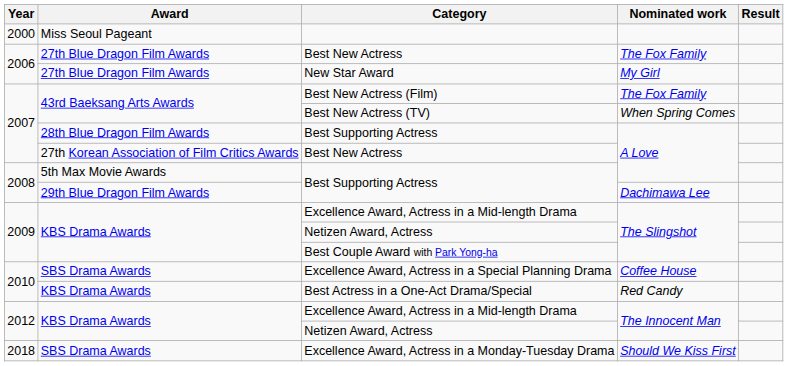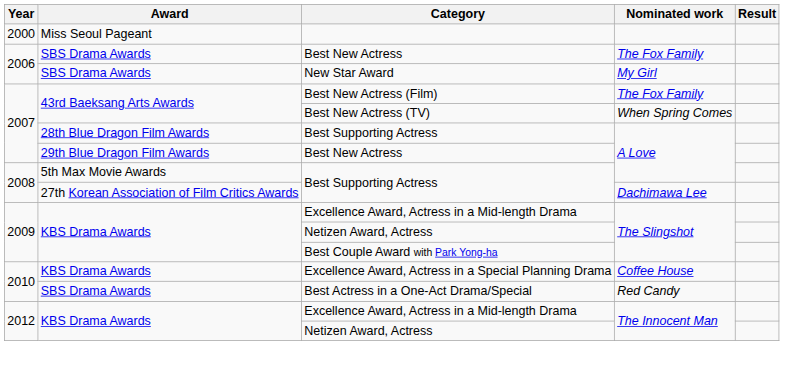 <table class="wikitable">
 <tr>
 <th>Year</th>
 <th>Award</th>
 <th>Category</th>
 <th>Nominated work</th>
 <th>Result</th>
 </tr>
 <tr>
 <td>2000</td>
 <td>Miss Seoul Pageant</td>
 <td></td>
 <td></td>
 <td></td>
 </tr>
 <tr>
 <td rowspan=2>2006</td>
-<td><a href='#'>27th Blue Dragon Film Awards</a></td>
+<td><a href='#'>SBS Drama Awards</a></td>
 <td>Best New Actress</td>
 <td><em><a href='#'>The Fox Family</a></em></td>
 <td></td>
 </tr>
 <tr>
-<td><a href='#'>27th Blue Dragon Film Awards</a></td>
+<td><a href='#'>SBS Drama Awards</a></td>
 <td>New Star Award</td>
 <td><em><a href='#'>My Girl</a></em></td>
 <td></td>
 </tr>
 <tr>
 <td rowspan=4>2007</td>
 <td rowspan=2><a href='#'>43rd Baeksang Arts Awards</a></td>
 <td>Best New Actress (Film)</td>
 <td><em><a href='#'>The Fox Family</a></em></td>
 <td></td>
 </tr>
 <tr>
 <td>Best New Actress (TV)</td>
 <td><em>When Spring Comes</em></td>
 <td></td>
 </tr>
 <tr>
 <td><a href='#'>28th Blue Dragon Film Awards</a></td>
 <td>Best Supporting Actress</td>
 <td rowspan=3><em><a href='#'>A Love</a></em></td>
 <td></td>
 </tr>
 <tr>
-<td>27th <a href='#'>Korean Association of Film Critics Awards</a></td>
+<td><a href='#'>29th Blue Dragon Film Awards</a></td>
 <td>Best New Actress</td>
 <td></td>
 </tr>
 <tr>
 <td rowspan=2>2008</td>
 <td>5th Max Movie Awards</td>
 <td rowspan=2>Best Supporting Actress</td>
 <td></td>
 </tr>
 <tr>
-<td><a href='#'>29th Blue Dragon Film Awards</a></td>
+<td>27th <a href='#'>Korean Association of Film Critics Awards</a></td>
 <td><em><a href='#'>Dachimawa Lee</a></em></td>
 <td></td>
 </tr>
 <tr>
 <td rowspan=3>2009</td>
 <td rowspan=3><a href='#'>KBS Drama Awards</a></td>
 <td>Excellence Award, Actress in a Mid-length Drama</td>
 <td rowspan=3><em><a href='#'>The Slingshot</a></em></td>
 <td></td>
 </tr>
 <tr>
 <td>Netizen Award, Actress</td>
 <td></td>
 </tr>
 <tr>
 <td>Best Couple Award <small>with <a href='#'>Park Yong-ha</a></small></td>
 <td></td>
 </tr>
 <tr>
 <td rowspan=2>2010</td>
-<td><a href='#'>SBS Drama Awards</a></td>
+<td><a href='#'>KBS Drama Awards</a></td>
 <td>Excellence Award, Actress in a Special Planning Drama</td>
 <td><em><a href='#'>Coffee House</a></em></td>
 <td></td>
 </tr>
 <tr>
-<td><a href='#'>KBS Drama Awards</a></td>
+<td><a href='#'>SBS Drama Awards</a></td>
 <td>Best Actress in a One-Act Drama/Special</td>
 <td><em>Red Candy</em></td>
 <td></td>
 </tr>
 <tr>
 <td rowspan=2>2012</td>
 <td rowspan=2><a href='#'>KBS Drama Awards</a></td>
 <td>Excellence Award, Actress in a Mid-length Drama</td>
 <td rowspan=2><em><a href='#'>The Innocent Man</a></em></td>
 <td></td>
 </tr>
 <tr>
 <td>Netizen Award, Actress</td>
 <td></td>
 </tr>
-<tr>
-<td>2018</td>
-<td><a href='#'>SBS Drama Awards</a></td>
-<td>Excellence Award, Actress in a Monday-Tuesday Drama</td>
-<td><em><a href='#'>Should We Kiss First</a></em></td>
-<td></td>
-</tr>
 </table>
